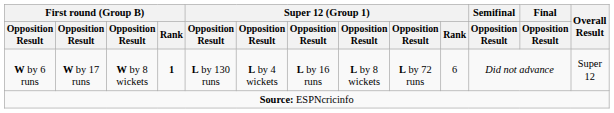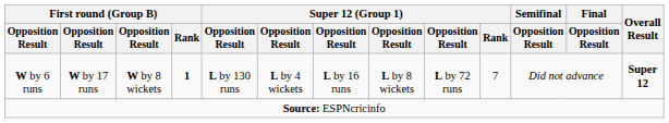 <table class=wikitable style=font-size:90%;text-align:center>
 <tr>
 <th colspan=4>First round (Group B)</th>
 <th colspan=6>Super 12 (Group 1)</th>
 <th>Semifinal</th>
 <th>Final</th>
 <th rowspan=2>Overall Result</th>
 </tr>
 <tr style=font-size:95%>
 <th>Opposition<br>Result</th>
 <th>Opposition<br>Result</th>
 <th>Opposition<br>Result</th>
 <th>Rank</th>
 <th>Opposition<br>Result</th>
 <th>Opposition<br>Result</th>
 <th>Opposition<br>Result</th>
 <th>Opposition<br>Result</th>
 <th>Opposition<br>Result</th>
 <th>Rank</th>
 <th>Opposition<br>Result</th>
 <th>Opposition<br>Result</th>
 </tr>
 <tr>
 <td><br><strong>W</strong> by 6 runs</td>
 <td><br><strong>W</strong> by 17 runs</td>
 <td><br><strong>W</strong> by 8 wickets</td>
 <td><strong>1</strong></td>
 <td><br><strong>L</strong> by 130 runs</td>
 <td><br><strong>L</strong> by 4 wickets</td>
 <td><br><strong>L</strong> by 16 runs</td>
 <td><br><strong>L</strong> by 8 wickets</td>
 <td><br><strong>L</strong> by 72 runs</td>
-<td>6</td>
+<td>7</td>
 <td colspan="2"><em>Did not advance</em></td>
-<td>Super 12</td>
+<td><strong>Super 12</strong></td>
 </tr>
 <tr>
 <td colspan="14"><strong>Source:</strong> ESPNcricinfo</td>
 </tr>
 </table>
